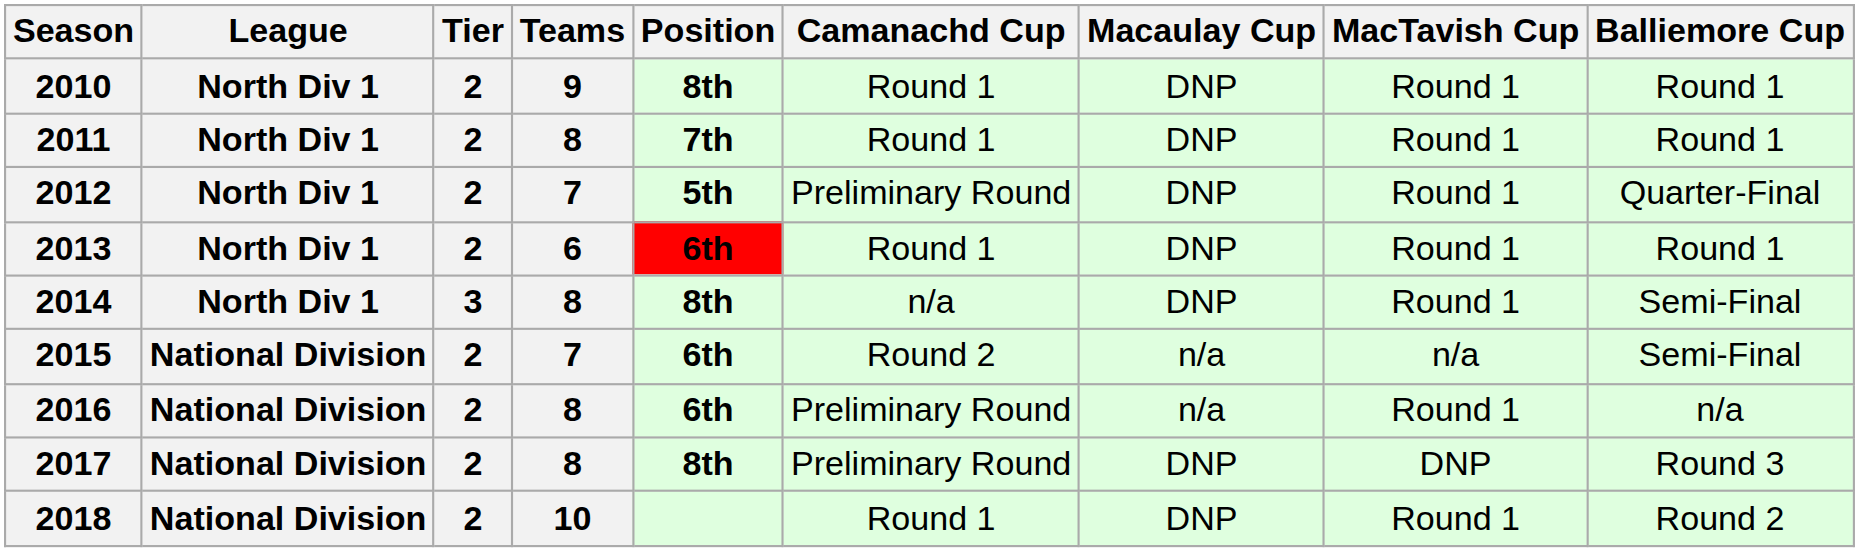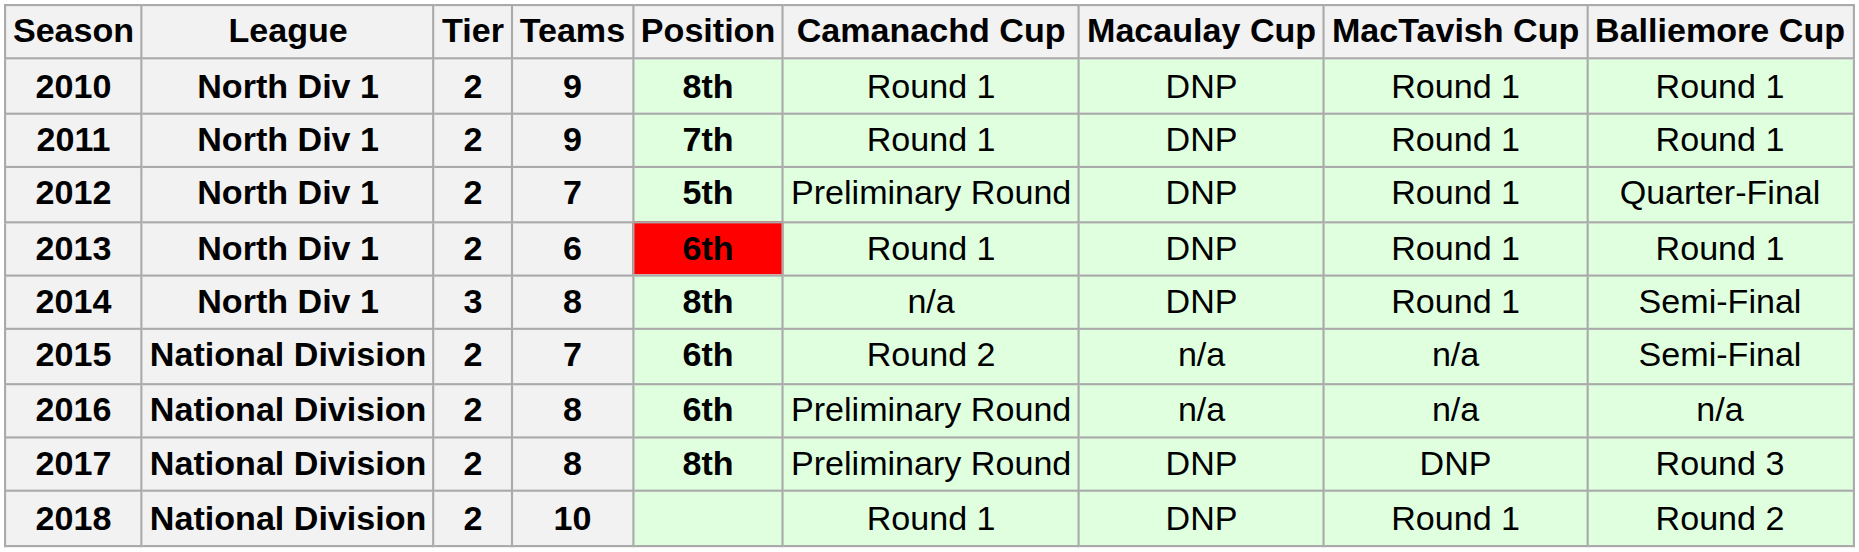 <table class="wikitable" style="text-align:center">
 <tr>
 <th>Season</th>
 <th>League</th>
 <th>Tier</th>
 <th>Teams</th>
 <th>Position</th>
 <th>Camanachd Cup</th>
 <th>Macaulay Cup</th>
 <th>MacTavish Cup</th>
 <th>Balliemore Cup</th>
 </tr>
 <tr>
 <th>2010</th>
 <th>North Div 1</th>
 <th>2</th>
 <th>9</th>
 <td bgcolor="#dfffdf"><strong>8th</strong></td>
 <td bgcolor="#dfffdf">Round 1</td>
 <td bgcolor="#dfffdf">DNP</td>
 <td bgcolor="#dfffdf">Round 1</td>
 <td bgcolor="#dfffdf">Round 1</td>
 </tr>
 <tr>
 <th>2011</th>
 <th>North Div 1</th>
 <th>2</th>
-<th>8</th>
+<th>9</th>
 <td bgcolor="#dfffdf"><strong>7th</strong></td>
 <td bgcolor="#dfffdf">Round 1</td>
 <td bgcolor="#dfffdf">DNP</td>
 <td bgcolor="#dfffdf">Round 1</td>
 <td bgcolor="#dfffdf">Round 1</td>
 </tr>
 <tr>
 <th>2012</th>
 <th>North Div 1</th>
 <th>2</th>
 <th>7</th>
 <td bgcolor="#dfffdf"><strong>5th</strong></td>
 <td bgcolor="#dfffdf">Preliminary Round</td>
 <td bgcolor="#dfffdf">DNP</td>
 <td bgcolor="#dfffdf">Round 1</td>
 <td bgcolor="#dfffdf">Quarter-Final</td>
 </tr>
 <tr>
 <th>2013</th>
 <th>North Div 1</th>
 <th>2</th>
 <th>6</th>
 <td style="width:20px; background:red;"><strong>6th</strong></td>
 <td bgcolor="#dfffdf">Round 1</td>
 <td bgcolor="#dfffdf">DNP</td>
 <td bgcolor="#dfffdf">Round 1</td>
 <td bgcolor="#dfffdf">Round 1</td>
 </tr>
 <tr>
 <th>2014</th>
 <th>North Div 1</th>
 <th>3</th>
 <th>8</th>
 <td bgcolor="#dfffdf"><strong>8th</strong></td>
 <td bgcolor="#dfffdf">n/a</td>
 <td bgcolor="#dfffdf">DNP</td>
 <td bgcolor="#dfffdf">Round 1</td>
 <td bgcolor="#dfffdf">Semi-Final</td>
 </tr>
 <tr>
 <th>2015</th>
 <th>National Division</th>
 <th>2</th>
 <th>7</th>
 <td bgcolor="#dfffdf"><strong>6th</strong></td>
 <td bgcolor="#dfffdf">Round 2</td>
 <td bgcolor="#dfffdf">n/a</td>
 <td bgcolor="#dfffdf">n/a</td>
 <td bgcolor="#dfffdf">Semi-Final</td>
 </tr>
 <tr>
 <th>2016</th>
 <th>National Division</th>
 <th>2</th>
 <th>8</th>
 <td bgcolor="#dfffdf"><strong>6th</strong></td>
 <td bgcolor="#dfffdf">Preliminary Round</td>
 <td bgcolor="#dfffdf">n/a</td>
-<td bgcolor="#dfffdf">Round 1</td>
+<td bgcolor="#dfffdf">n/a</td>
 <td bgcolor="#dfffdf">n/a</td>
 </tr>
 <tr>
 <th>2017</th>
 <th>National Division</th>
 <th>2</th>
 <th>8</th>
 <td bgcolor="#dfffdf"><strong>8th</strong></td>
 <td bgcolor="#dfffdf">Preliminary Round</td>
 <td bgcolor="#dfffdf">DNP</td>
 <td bgcolor="#dfffdf">DNP</td>
 <td bgcolor="#dfffdf">Round 3</td>
 </tr>
 <tr>
 <th>2018</th>
 <th>National Division</th>
 <th>2</th>
 <th>10</th>
 <td bgcolor="#dfffdf"></td>
 <td bgcolor="#dfffdf">Round 1</td>
 <td bgcolor="#dfffdf">DNP</td>
 <td bgcolor="#dfffdf">Round 1</td>
 <td bgcolor="#dfffdf">Round 2</td>
 </tr>
 </table>
